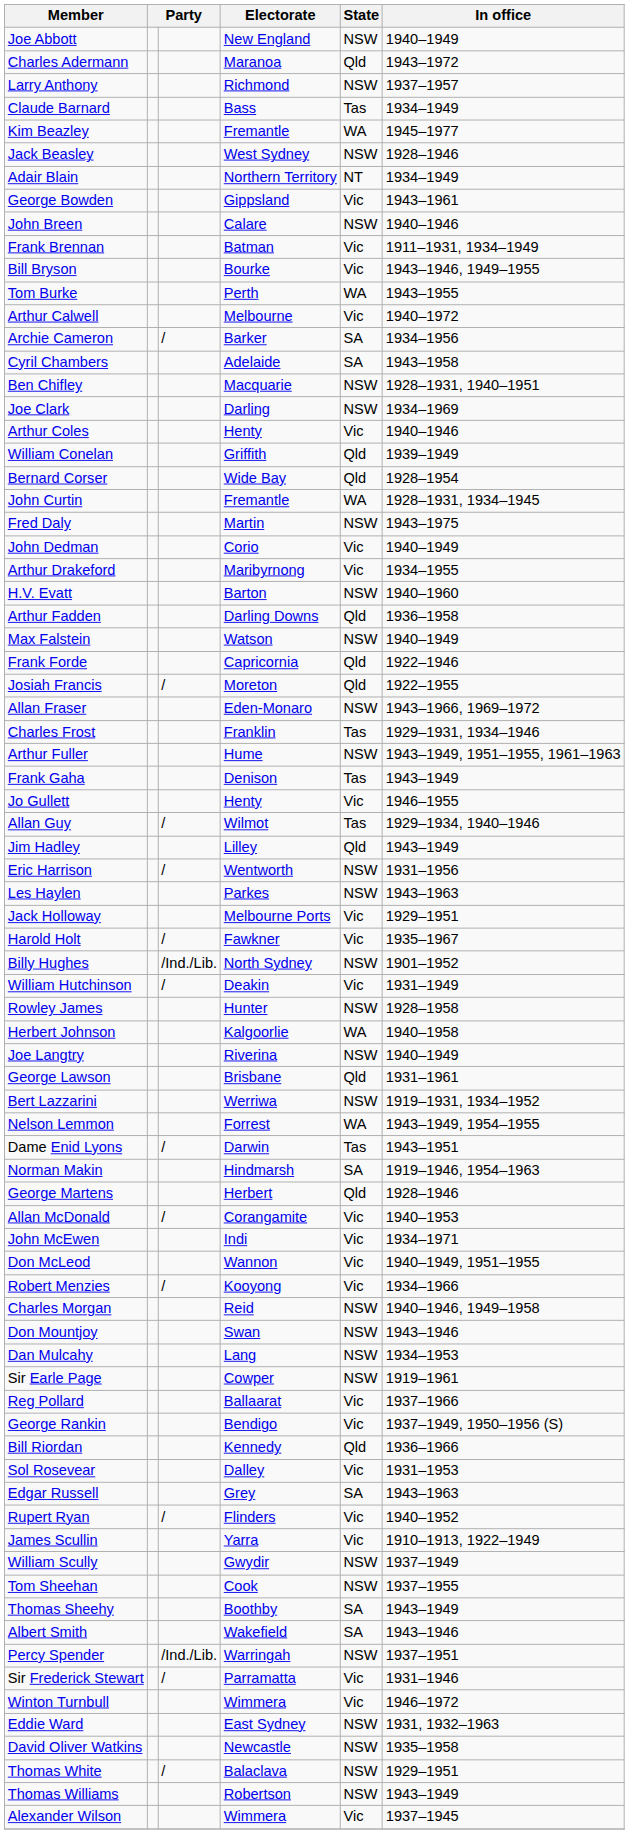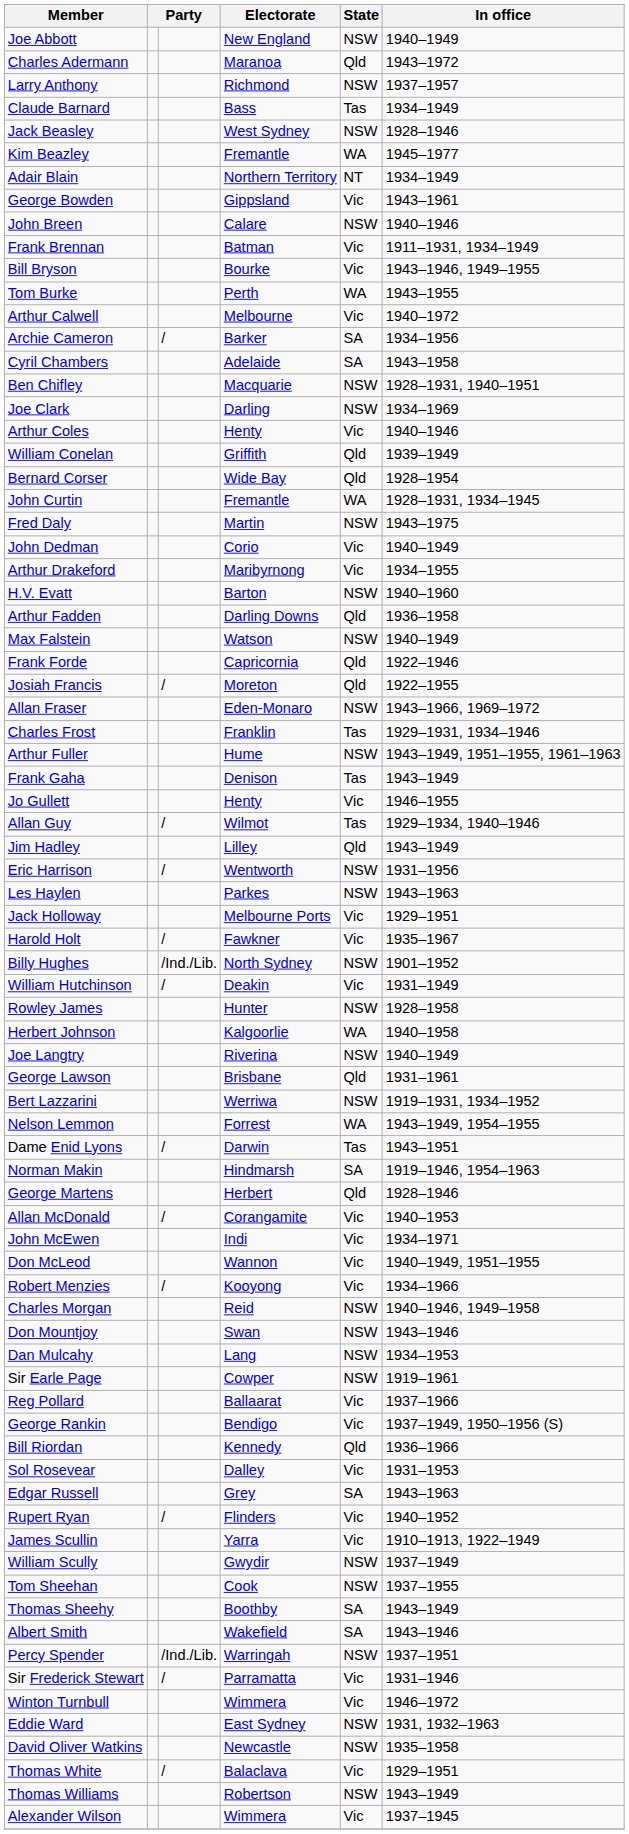 <table class="wikitable sortable">
 <tr>
 <th>Member</th>
 <th colspan=2>Party</th>
 <th>Electorate</th>
 <th>State</th>
 <th>In office</th>
 </tr>
 <tr>
 <td><a href='#'>Joe Abbott</a></td>
 <td> </td>
 <td></td>
 <td><a href='#'>New England</a></td>
 <td>NSW</td>
 <td>1940–1949</td>
 </tr>
 <tr>
 <td><a href='#'>Charles Adermann</a></td>
 <td> </td>
 <td></td>
 <td><a href='#'>Maranoa</a></td>
 <td>Qld</td>
 <td>1943–1972</td>
 </tr>
 <tr>
 <td><a href='#'>Larry Anthony</a></td>
 <td> </td>
 <td></td>
 <td><a href='#'>Richmond</a></td>
 <td>NSW</td>
 <td>1937–1957</td>
 </tr>
 <tr>
 <td><a href='#'>Claude Barnard</a></td>
 <td> </td>
 <td></td>
 <td><a href='#'>Bass</a></td>
 <td>Tas</td>
 <td>1934–1949</td>
 </tr>
 <tr>
+<td><a href='#'>Jack Beasley</a></td>
+<td> </td>
+<td></td>
+<td><a href='#'>West Sydney</a></td>
+<td>NSW</td>
+<td>1928–1946</td>
+</tr>
+<tr>
 <td><a href='#'>Kim Beazley</a></td>
 <td> </td>
 <td></td>
 <td><a href='#'>Fremantle</a></td>
 <td>WA</td>
 <td>1945–1977</td>
-</tr>
-<tr>
-<td><a href='#'>Jack Beasley</a></td>
-<td> </td>
-<td></td>
-<td><a href='#'>West Sydney</a></td>
-<td>NSW</td>
-<td>1928–1946</td>
 </tr>
 <tr>
 <td><a href='#'>Adair Blain</a></td>
 <td> </td>
 <td></td>
 <td><a href='#'>Northern Territory</a></td>
 <td>NT</td>
 <td>1934–1949</td>
 </tr>
 <tr>
 <td><a href='#'>George Bowden</a></td>
 <td> </td>
 <td></td>
 <td><a href='#'>Gippsland</a></td>
 <td>Vic</td>
 <td>1943–1961</td>
 </tr>
 <tr>
 <td><a href='#'>John Breen</a></td>
 <td> </td>
 <td></td>
 <td><a href='#'>Calare</a></td>
 <td>NSW</td>
 <td>1940–1946</td>
 </tr>
 <tr>
 <td><a href='#'>Frank Brennan</a></td>
 <td> </td>
 <td></td>
 <td><a href='#'>Batman</a></td>
 <td>Vic</td>
 <td>1911–1931, 1934–1949</td>
 </tr>
 <tr>
 <td><a href='#'>Bill Bryson</a></td>
 <td> </td>
 <td></td>
 <td><a href='#'>Bourke</a></td>
 <td>Vic</td>
 <td>1943–1946, 1949–1955</td>
 </tr>
 <tr>
 <td><a href='#'>Tom Burke</a></td>
 <td> </td>
 <td></td>
 <td><a href='#'>Perth</a></td>
 <td>WA</td>
 <td>1943–1955</td>
 </tr>
 <tr>
 <td><a href='#'>Arthur Calwell</a></td>
 <td> </td>
 <td></td>
 <td><a href='#'>Melbourne</a></td>
 <td>Vic</td>
 <td>1940–1972</td>
 </tr>
 <tr>
 <td><a href='#'>Archie Cameron</a></td>
 <td> </td>
 <td>/</td>
 <td><a href='#'>Barker</a></td>
 <td>SA</td>
 <td>1934–1956</td>
 </tr>
 <tr>
 <td><a href='#'>Cyril Chambers</a></td>
 <td> </td>
 <td></td>
 <td><a href='#'>Adelaide</a></td>
 <td>SA</td>
 <td>1943–1958</td>
 </tr>
 <tr>
 <td><a href='#'>Ben Chifley</a></td>
 <td> </td>
 <td></td>
 <td><a href='#'>Macquarie</a></td>
 <td>NSW</td>
 <td>1928–1931, 1940–1951</td>
 </tr>
 <tr>
 <td><a href='#'>Joe Clark</a></td>
 <td> </td>
 <td></td>
 <td><a href='#'>Darling</a></td>
 <td>NSW</td>
 <td>1934–1969</td>
 </tr>
 <tr>
 <td><a href='#'>Arthur Coles</a></td>
 <td> </td>
 <td></td>
 <td><a href='#'>Henty</a></td>
 <td>Vic</td>
 <td>1940–1946</td>
 </tr>
 <tr>
 <td><a href='#'>William Conelan</a></td>
 <td> </td>
 <td></td>
 <td><a href='#'>Griffith</a></td>
 <td>Qld</td>
 <td>1939–1949</td>
 </tr>
 <tr>
 <td><a href='#'>Bernard Corser</a></td>
 <td> </td>
 <td></td>
 <td><a href='#'>Wide Bay</a></td>
 <td>Qld</td>
 <td>1928–1954</td>
 </tr>
 <tr>
 <td><a href='#'>John Curtin</a></td>
 <td> </td>
 <td></td>
 <td><a href='#'>Fremantle</a></td>
 <td>WA</td>
 <td>1928–1931, 1934–1945</td>
 </tr>
 <tr>
 <td><a href='#'>Fred Daly</a></td>
 <td> </td>
 <td></td>
 <td><a href='#'>Martin</a></td>
 <td>NSW</td>
 <td>1943–1975</td>
 </tr>
 <tr>
 <td><a href='#'>John Dedman</a></td>
 <td> </td>
 <td></td>
 <td><a href='#'>Corio</a></td>
 <td>Vic</td>
 <td>1940–1949</td>
 </tr>
 <tr>
 <td><a href='#'>Arthur Drakeford</a></td>
 <td> </td>
 <td></td>
 <td><a href='#'>Maribyrnong</a></td>
 <td>Vic</td>
 <td>1934–1955</td>
 </tr>
 <tr>
 <td><a href='#'>H.V. Evatt</a></td>
 <td> </td>
 <td></td>
 <td><a href='#'>Barton</a></td>
 <td>NSW</td>
 <td>1940–1960</td>
 </tr>
 <tr>
 <td><a href='#'>Arthur Fadden</a></td>
 <td> </td>
 <td></td>
 <td><a href='#'>Darling Downs</a></td>
 <td>Qld</td>
 <td>1936–1958</td>
 </tr>
 <tr>
 <td><a href='#'>Max Falstein</a></td>
 <td> </td>
 <td></td>
 <td><a href='#'>Watson</a></td>
 <td>NSW</td>
 <td>1940–1949</td>
 </tr>
 <tr>
 <td><a href='#'>Frank Forde</a></td>
 <td> </td>
 <td></td>
 <td><a href='#'>Capricornia</a></td>
 <td>Qld</td>
 <td>1922–1946</td>
 </tr>
 <tr>
 <td><a href='#'>Josiah Francis</a></td>
 <td> </td>
 <td>/</td>
 <td><a href='#'>Moreton</a></td>
 <td>Qld</td>
 <td>1922–1955</td>
 </tr>
 <tr>
 <td><a href='#'>Allan Fraser</a></td>
 <td> </td>
 <td></td>
 <td><a href='#'>Eden-Monaro</a></td>
 <td>NSW</td>
 <td>1943–1966, 1969–1972</td>
 </tr>
 <tr>
 <td><a href='#'>Charles Frost</a></td>
 <td> </td>
 <td></td>
 <td><a href='#'>Franklin</a></td>
 <td>Tas</td>
 <td>1929–1931, 1934–1946</td>
 </tr>
 <tr>
 <td><a href='#'>Arthur Fuller</a></td>
 <td> </td>
 <td></td>
 <td><a href='#'>Hume</a></td>
 <td>NSW</td>
 <td>1943–1949, 1951–1955, 1961–1963</td>
 </tr>
 <tr>
 <td><a href='#'>Frank Gaha</a></td>
 <td> </td>
 <td></td>
 <td><a href='#'>Denison</a></td>
 <td>Tas</td>
 <td>1943–1949</td>
 </tr>
 <tr>
 <td><a href='#'>Jo Gullett</a></td>
 <td> </td>
 <td></td>
 <td><a href='#'>Henty</a></td>
 <td>Vic</td>
 <td>1946–1955</td>
 </tr>
 <tr>
 <td><a href='#'>Allan Guy</a></td>
 <td> </td>
 <td>/</td>
 <td><a href='#'>Wilmot</a></td>
 <td>Tas</td>
 <td>1929–1934, 1940–1946</td>
 </tr>
 <tr>
 <td><a href='#'>Jim Hadley</a></td>
 <td> </td>
 <td></td>
 <td><a href='#'>Lilley</a></td>
 <td>Qld</td>
 <td>1943–1949</td>
 </tr>
 <tr>
 <td><a href='#'>Eric Harrison</a></td>
 <td> </td>
 <td>/</td>
 <td><a href='#'>Wentworth</a></td>
 <td>NSW</td>
 <td>1931–1956</td>
 </tr>
 <tr>
 <td><a href='#'>Les Haylen</a></td>
 <td> </td>
 <td></td>
 <td><a href='#'>Parkes</a></td>
 <td>NSW</td>
 <td>1943–1963</td>
 </tr>
 <tr>
 <td><a href='#'>Jack Holloway</a></td>
 <td> </td>
 <td></td>
 <td><a href='#'>Melbourne Ports</a></td>
 <td>Vic</td>
 <td>1929–1951</td>
 </tr>
 <tr>
 <td><a href='#'>Harold Holt</a></td>
 <td> </td>
 <td>/</td>
 <td><a href='#'>Fawkner</a></td>
 <td>Vic</td>
 <td>1935–1967</td>
 </tr>
 <tr>
 <td><a href='#'>Billy Hughes</a></td>
 <td> </td>
 <td>/Ind./Lib.</td>
 <td><a href='#'>North Sydney</a></td>
 <td>NSW</td>
 <td>1901–1952</td>
 </tr>
 <tr>
 <td><a href='#'>William Hutchinson</a></td>
 <td> </td>
 <td>/</td>
 <td><a href='#'>Deakin</a></td>
 <td>Vic</td>
 <td>1931–1949</td>
 </tr>
 <tr>
 <td><a href='#'>Rowley James</a></td>
 <td> </td>
 <td></td>
 <td><a href='#'>Hunter</a></td>
 <td>NSW</td>
 <td>1928–1958</td>
 </tr>
 <tr>
 <td><a href='#'>Herbert Johnson</a></td>
 <td> </td>
 <td></td>
 <td><a href='#'>Kalgoorlie</a></td>
 <td>WA</td>
 <td>1940–1958</td>
 </tr>
 <tr>
 <td><a href='#'>Joe Langtry</a></td>
 <td> </td>
 <td></td>
 <td><a href='#'>Riverina</a></td>
 <td>NSW</td>
 <td>1940–1949</td>
 </tr>
 <tr>
 <td><a href='#'>George Lawson</a></td>
 <td> </td>
 <td></td>
 <td><a href='#'>Brisbane</a></td>
 <td>Qld</td>
 <td>1931–1961</td>
 </tr>
 <tr>
 <td><a href='#'>Bert Lazzarini</a></td>
 <td> </td>
 <td></td>
 <td><a href='#'>Werriwa</a></td>
 <td>NSW</td>
 <td>1919–1931, 1934–1952</td>
 </tr>
 <tr>
 <td><a href='#'>Nelson Lemmon</a></td>
 <td> </td>
 <td></td>
 <td><a href='#'>Forrest</a></td>
 <td>WA</td>
 <td>1943–1949, 1954–1955</td>
 </tr>
 <tr>
 <td>Dame <a href='#'>Enid Lyons</a></td>
 <td> </td>
 <td>/</td>
 <td><a href='#'>Darwin</a></td>
 <td>Tas</td>
 <td>1943–1951</td>
 </tr>
 <tr>
 <td><a href='#'>Norman Makin</a></td>
 <td> </td>
 <td></td>
 <td><a href='#'>Hindmarsh</a></td>
 <td>SA</td>
 <td>1919–1946, 1954–1963</td>
 </tr>
 <tr>
 <td><a href='#'>George Martens</a></td>
 <td> </td>
 <td></td>
 <td><a href='#'>Herbert</a></td>
 <td>Qld</td>
 <td>1928–1946</td>
 </tr>
 <tr>
 <td><a href='#'>Allan McDonald</a></td>
 <td> </td>
 <td>/</td>
 <td><a href='#'>Corangamite</a></td>
 <td>Vic</td>
 <td>1940–1953</td>
 </tr>
 <tr>
 <td><a href='#'>John McEwen</a></td>
 <td> </td>
 <td></td>
 <td><a href='#'>Indi</a></td>
 <td>Vic</td>
 <td>1934–1971</td>
 </tr>
 <tr>
 <td><a href='#'>Don McLeod</a></td>
 <td> </td>
 <td></td>
 <td><a href='#'>Wannon</a></td>
 <td>Vic</td>
 <td>1940–1949, 1951–1955</td>
 </tr>
 <tr>
 <td><a href='#'>Robert Menzies</a></td>
 <td> </td>
 <td>/</td>
 <td><a href='#'>Kooyong</a></td>
 <td>Vic</td>
 <td>1934–1966</td>
 </tr>
 <tr>
 <td><a href='#'>Charles Morgan</a></td>
 <td> </td>
 <td></td>
 <td><a href='#'>Reid</a></td>
 <td>NSW</td>
 <td>1940–1946, 1949–1958</td>
 </tr>
 <tr>
 <td><a href='#'>Don Mountjoy</a></td>
 <td> </td>
 <td></td>
 <td><a href='#'>Swan</a></td>
 <td>NSW</td>
 <td>1943–1946</td>
 </tr>
 <tr>
 <td><a href='#'>Dan Mulcahy</a></td>
 <td> </td>
 <td></td>
 <td><a href='#'>Lang</a></td>
 <td>NSW</td>
 <td>1934–1953</td>
 </tr>
 <tr>
 <td>Sir <a href='#'>Earle Page</a></td>
 <td> </td>
 <td></td>
 <td><a href='#'>Cowper</a></td>
 <td>NSW</td>
 <td>1919–1961</td>
 </tr>
 <tr>
 <td><a href='#'>Reg Pollard</a></td>
 <td> </td>
 <td></td>
 <td><a href='#'>Ballaarat</a></td>
 <td>Vic</td>
 <td>1937–1966</td>
 </tr>
 <tr>
 <td><a href='#'>George Rankin</a></td>
 <td> </td>
 <td></td>
 <td><a href='#'>Bendigo</a></td>
 <td>Vic</td>
 <td>1937–1949, 1950–1956 (S)</td>
 </tr>
 <tr>
 <td><a href='#'>Bill Riordan</a></td>
 <td> </td>
 <td></td>
 <td><a href='#'>Kennedy</a></td>
 <td>Qld</td>
 <td>1936–1966</td>
 </tr>
 <tr>
 <td><a href='#'>Sol Rosevear</a></td>
 <td> </td>
 <td></td>
 <td><a href='#'>Dalley</a></td>
 <td>Vic</td>
 <td>1931–1953</td>
 </tr>
 <tr>
 <td><a href='#'>Edgar Russell</a></td>
 <td> </td>
 <td></td>
 <td><a href='#'>Grey</a></td>
 <td>SA</td>
 <td>1943–1963</td>
 </tr>
 <tr>
 <td><a href='#'>Rupert Ryan</a></td>
 <td> </td>
 <td>/</td>
 <td><a href='#'>Flinders</a></td>
 <td>Vic</td>
 <td>1940–1952</td>
 </tr>
 <tr>
 <td><a href='#'>James Scullin</a></td>
 <td> </td>
 <td></td>
 <td><a href='#'>Yarra</a></td>
 <td>Vic</td>
 <td>1910–1913, 1922–1949</td>
 </tr>
 <tr>
 <td><a href='#'>William Scully</a></td>
 <td> </td>
 <td></td>
 <td><a href='#'>Gwydir</a></td>
 <td>NSW</td>
 <td>1937–1949</td>
 </tr>
 <tr>
 <td><a href='#'>Tom Sheehan</a></td>
 <td> </td>
 <td></td>
 <td><a href='#'>Cook</a></td>
 <td>NSW</td>
 <td>1937–1955</td>
 </tr>
 <tr>
 <td><a href='#'>Thomas Sheehy</a></td>
 <td> </td>
 <td></td>
 <td><a href='#'>Boothby</a></td>
 <td>SA</td>
 <td>1943–1949</td>
 </tr>
 <tr>
 <td><a href='#'>Albert Smith</a></td>
 <td> </td>
 <td></td>
 <td><a href='#'>Wakefield</a></td>
 <td>SA</td>
 <td>1943–1946</td>
 </tr>
 <tr>
 <td><a href='#'>Percy Spender</a></td>
 <td> </td>
 <td>/Ind./Lib.</td>
 <td><a href='#'>Warringah</a></td>
 <td>NSW</td>
 <td>1937–1951</td>
 </tr>
 <tr>
 <td>Sir <a href='#'>Frederick Stewart</a></td>
 <td> </td>
 <td>/</td>
 <td><a href='#'>Parramatta</a></td>
 <td>Vic</td>
 <td>1931–1946</td>
 </tr>
 <tr>
 <td><a href='#'>Winton Turnbull</a></td>
 <td> </td>
 <td></td>
 <td><a href='#'>Wimmera</a></td>
 <td>Vic</td>
 <td>1946–1972</td>
 </tr>
 <tr>
 <td><a href='#'>Eddie Ward</a></td>
 <td> </td>
 <td></td>
 <td><a href='#'>East Sydney</a></td>
 <td>NSW</td>
 <td>1931, 1932–1963</td>
 </tr>
 <tr>
 <td><a href='#'>David Oliver Watkins</a></td>
 <td> </td>
 <td></td>
 <td><a href='#'>Newcastle</a></td>
 <td>NSW</td>
 <td>1935–1958</td>
 </tr>
 <tr>
 <td><a href='#'>Thomas White</a></td>
 <td> </td>
 <td>/</td>
 <td><a href='#'>Balaclava</a></td>
-<td>NSW</td>
+<td>Vic</td>
 <td>1929–1951</td>
 </tr>
 <tr>
 <td><a href='#'>Thomas Williams</a></td>
 <td> </td>
 <td></td>
 <td><a href='#'>Robertson</a></td>
 <td>NSW</td>
 <td>1943–1949</td>
 </tr>
 <tr>
 <td><a href='#'>Alexander Wilson</a></td>
 <td> </td>
 <td></td>
 <td><a href='#'>Wimmera</a></td>
 <td>Vic</td>
 <td>1937–1945</td>
 </tr>
 <tr>
 </tr>
 </table>
